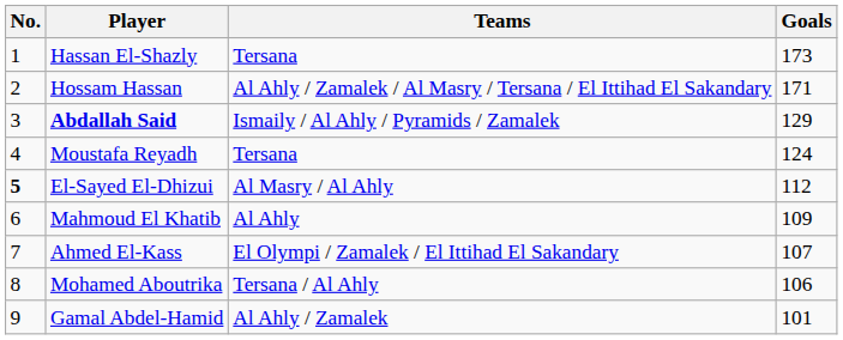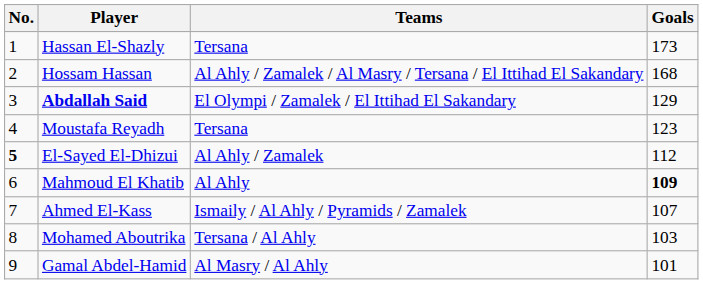 <table class="wikitable sortable">
 <tr>
 <th>No.</th>
 <th>Player</th>
 <th>Teams</th>
 <th>Goals</th>
 </tr>
 <tr>
 <td>1</td>
 <td><a href='#'>Hassan El-Shazly</a></td>
 <td><a href='#'>Tersana</a></td>
 <td>173</td>
 </tr>
 <tr>
 <td>2</td>
 <td><a href='#'>Hossam Hassan</a></td>
 <td><a href='#'>Al Ahly</a> / <a href='#'>Zamalek</a> / <a href='#'>Al Masry</a> / <a href='#'>Tersana</a> / <a href='#'>El Ittihad El Sakandary</a></td>
-<td>171</td>
+<td>168</td>
 </tr>
 <tr>
 <td>3</td>
 <td><strong><a href='#'>Abdallah Said</a></strong></td>
-<td><a href='#'>Ismaily</a> / <a href='#'>Al Ahly</a> / <a href='#'>Pyramids</a> / <a href='#'>Zamalek</a></td>
+<td><a href='#'>El Olympi</a> / <a href='#'>Zamalek</a> / <a href='#'>El Ittihad El Sakandary</a></td>
 <td>129</td>
 </tr>
 <tr>
 <td>4</td>
 <td><a href='#'>Moustafa Reyadh</a></td>
 <td><a href='#'>Tersana</a></td>
-<td>124</td>
+<td>123</td>
 </tr>
 <tr>
 <td><strong>5</strong></td>
 <td><a href='#'>El-Sayed El-Dhizui</a></td>
-<td><a href='#'>Al Masry</a> / <a href='#'>Al Ahly</a></td>
+<td><a href='#'>Al Ahly</a> / <a href='#'>Zamalek</a></td>
 <td>112</td>
 </tr>
 <tr>
 <td>6</td>
 <td><a href='#'>Mahmoud El Khatib</a></td>
 <td><a href='#'>Al Ahly</a></td>
-<td>109</td>
+<td><strong>109</strong></td>
 </tr>
 <tr>
 <td>7</td>
 <td><a href='#'>Ahmed El-Kass</a></td>
-<td><a href='#'>El Olympi</a> / <a href='#'>Zamalek</a> / <a href='#'>El Ittihad El Sakandary</a></td>
+<td><a href='#'>Ismaily</a> / <a href='#'>Al Ahly</a> / <a href='#'>Pyramids</a> / <a href='#'>Zamalek</a></td>
 <td>107</td>
 </tr>
 <tr>
 <td>8</td>
 <td><a href='#'>Mohamed Aboutrika</a></td>
 <td><a href='#'>Tersana</a> / <a href='#'>Al Ahly</a></td>
-<td>106</td>
+<td>103</td>
 </tr>
 <tr>
 <td>9</td>
 <td><a href='#'>Gamal Abdel-Hamid</a></td>
-<td><a href='#'>Al Ahly</a> / <a href='#'>Zamalek</a></td>
+<td><a href='#'>Al Masry</a> / <a href='#'>Al Ahly</a></td>
 <td>101</td>
 </tr>
 </table>
